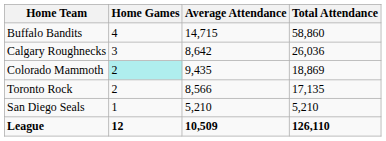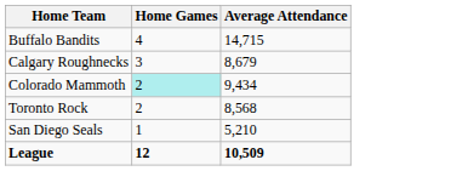 <table class="wikitable sortable">
 <tr>
 <th>Home Team</th>
 <th>Home Games</th>
 <th>Average Attendance</th>
-<th>Total Attendance</th>
 </tr>
 <tr>
 <td>Buffalo Bandits</td>
 <td>4</td>
 <td>14,715</td>
-<td>58,860</td>
 </tr>
 <tr>
 <td>Calgary Roughnecks</td>
 <td>3</td>
-<td>8,642</td>
-<td>26,036</td>
+<td>8,679</td>
 </tr>
 <tr>
 <td>Colorado Mammoth</td>
 <td style="background: paleturquoise;">2</td>
-<td>9,435</td>
-<td>18,869</td>
+<td>9,434</td>
 </tr>
 <tr>
 <td>Toronto Rock</td>
 <td>2</td>
-<td>8,566</td>
-<td>17,135</td>
+<td>8,568</td>
 </tr>
 <tr>
 <td>San Diego Seals</td>
 <td>1</td>
-<td>5,210</td>
 <td>5,210</td>
 </tr>
 <tr class="sortbottom">
 <td><strong>League</strong></td>
 <td><strong>12</strong></td>
 <td><strong>10,509</strong></td>
-<td><strong>126,110</strong></td>
 </tr>
 </table>
